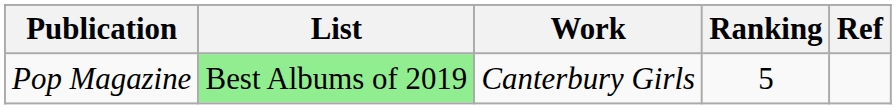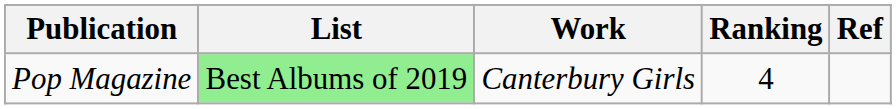 <table class="wikitable">
 <tr>
 <th>Publication</th>
 <th>List</th>
 <th>Work</th>
 <th>Ranking</th>
 <th>Ref</th>
 </tr>
 <tr>
 <td><em>Pop Magazine</em></td>
 <td style="background: lightgreen;">Best Albums of 2019</td>
 <td><em>Canterbury Girls</em></td>
-<td align="center">5</td>
+<td align="center">4</td>
 <td></td>
 </tr>
 </table>
